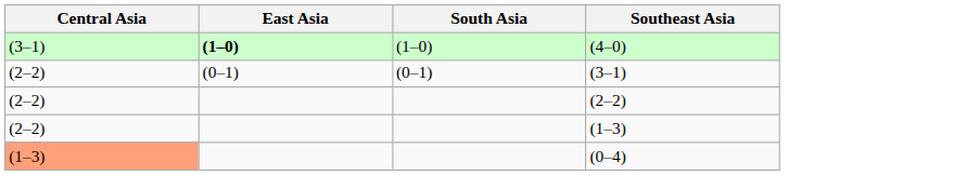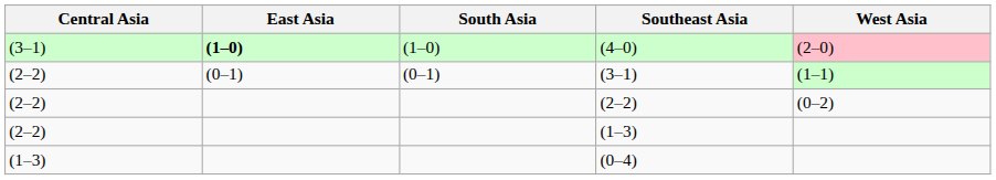 <table class=wikitable  style="text-align: center; font-size:90% ">
 <tr>
 <th width=160>Central Asia</th>
 <th width=160>East Asia</th>
 <th width=160>South Asia</th>
 <th width=160>Southeast Asia</th>
+<th width=160>West Asia</th>
 </tr>
 <tr bgcolor="#ccffcc">
 <td align=left> (3–1)</td>
 <td align=left><strong> (1–0)</strong></td>
 <td align=left> (1–0)</td>
 <td align=left> (4–0)</td>
+<td align=left bgcolor=pink> (2–0)</td>
 </tr>
 <tr>
 <td align=left> (2–2)</td>
 <td align=left> (0–1)</td>
 <td align=left> (0–1)</td>
 <td align=left> (3–1)</td>
+<td align=left bgcolor="#ccffcc"> (1–1)</td>
 </tr>
 <tr>
 <td align=left> (2–2)</td>
 <td></td>
 <td></td>
 <td align=left> (2–2)</td>
+<td align=left> (0–2)</td>
 </tr>
 <tr>
 <td align=left> (2–2)</td>
 <td></td>
 <td></td>
 <td align=left> (1–3)</td>
+<td></td>
 </tr>
 <tr>
-<td align=left style="background: lightsalmon;"> (1–3)</td>
+<td align=left> (1–3)</td>
 <td></td>
 <td></td>
 <td align=left> (0–4)</td>
+<td></td>
 </tr>
 </table>
